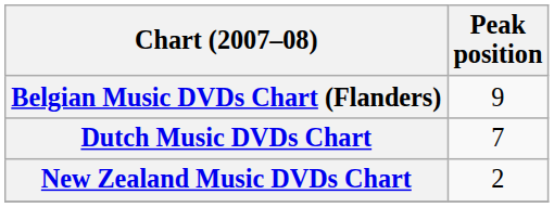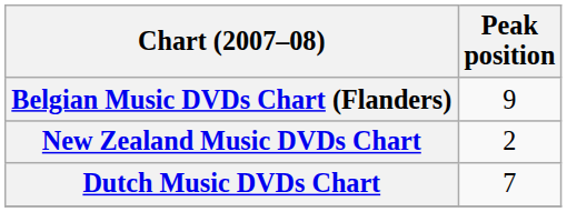 <table class="wikitable sortable plainrowheaders">
 <tr>
 <th>Chart (2007–08)</th>
 <th>Peak<br>position</th>
 </tr>
 <tr>
 <th scope="row"><a href='#'>Belgian Music DVDs Chart</a> (Flanders)</th>
 <td style="text-align:center;">9</td>
 </tr>
 <tr>
+<th scope="row"><a href='#'>New Zealand Music DVDs Chart</a></th>
+<td style="text-align:center;">2</td>
+</tr>
+<tr>
 <th scope="row"><a href='#'>Dutch Music DVDs Chart</a></th>
 <td style="text-align:center;">7</td>
 </tr>
 <tr>
-<th scope="row"><a href='#'>New Zealand Music DVDs Chart</a></th>
-<td style="text-align:center;">2</td>
-</tr>
-<tr>
 </tr>
 </table>
